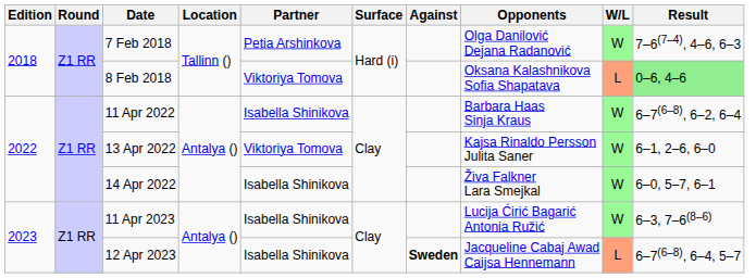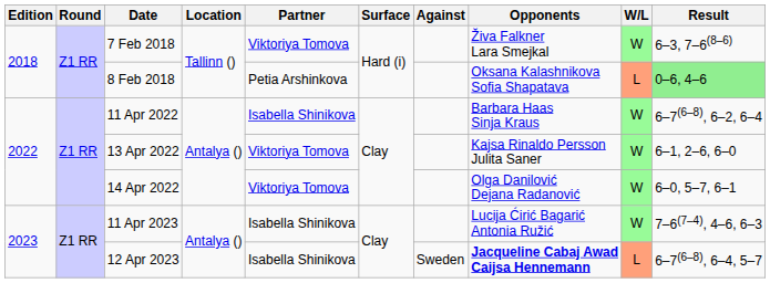 <table class="wikitable">
 <tr>
 <th>Edition</th>
 <th>Round</th>
 <th>Date</th>
 <th>Location</th>
 <th>Partner</th>
 <th>Surface</th>
 <th>Against</th>
 <th>Opponents</th>
 <th>W/L</th>
 <th>Result</th>
 </tr>
 <tr>
 <td rowspan=2><a href='#'>2018</a></td>
 <td bgcolor=#ccf rowspan=2><a href='#'>Z1 RR</a></td>
 <td>7 Feb 2018</td>
 <td rowspan="2"><a href='#'>Tallinn</a> ()</td>
-<td><a href='#'>Petia Arshinkova</a></td>
+<td><a href='#'>Viktoriya Tomova</a></td>
 <td rowspan=2>Hard (i)</td>
 <td></td>
-<td><a href='#'>Olga Danilović</a> <br>  <a href='#'>Dejana Radanović</a></td>
+<td><a href='#'>Živa Falkner</a> <br> Lara Smejkal</td>
 <td bgcolor=#98FB98 align=center>W</td>
-<td>7–6<sup>(7–4)</sup>, 4–6, 6–3</td>
+<td>6–3, 7–6<sup>(8–6)</sup></td>
 </tr>
 <tr>
 <td>8 Feb 2018</td>
-<td><a href='#'>Viktoriya Tomova</a></td>
+<td>Petia Arshinkova</td>
 <td></td>
 <td><a href='#'>Oksana Kalashnikova</a> <br>  <a href='#'>Sofia Shapatava</a></td>
 <td bgcolor=#FFA07A align=center>L</td>
 <td style="background: lightgreen;">0–6, 4–6</td>
 </tr>
 <tr>
 <td rowspan=3><a href='#'>2022</a></td>
 <td rowspan=3 bgcolor=#ccf><a href='#'>Z1 RR</a></td>
 <td>11 Apr 2022</td>
 <td rowspan=3><a href='#'>Antalya</a> ()</td>
 <td><a href='#'>Isabella Shinikova</a></td>
 <td rowspan=3>Clay</td>
 <td></td>
 <td><a href='#'>Barbara Haas</a> <br> <a href='#'>Sinja Kraus</a></td>
 <td bgcolor=#98FB98 align=center>W</td>
 <td>6–7<sup>(6–8)</sup>, 6–2, 6–4</td>
 </tr>
 <tr>
 <td>13 Apr 2022</td>
 <td><a href='#'>Viktoriya Tomova</a></td>
 <td></td>
 <td><a href='#'>Kajsa Rinaldo Persson</a> <br> Julita Saner</td>
 <td bgcolor=#98FB98 align=center>W</td>
 <td>6–1, 2–6, 6–0</td>
 </tr>
 <tr>
 <td>14 Apr 2022</td>
-<td>Isabella Shinikova</td>
+<td><a href='#'>Viktoriya Tomova</a></td>
 <td></td>
-<td><a href='#'>Živa Falkner</a> <br> Lara Smejkal</td>
+<td><a href='#'>Olga Danilović</a> <br>  <a href='#'>Dejana Radanović</a></td>
 <td bgcolor=#98FB98 align=center>W</td>
 <td>6–0, 5–7, 6–1</td>
 </tr>
 <tr>
 <td rowspan=2><a href='#'>2023</a></td>
 <td rowspan=2 bgcolor=#ccf>Z1 RR</td>
 <td>11 Apr 2023</td>
 <td rowspan=2><a href='#'>Antalya</a> ()</td>
 <td>Isabella Shinikova</td>
 <td rowspan=2>Clay</td>
 <td></td>
 <td><a href='#'>Lucija Ćirić Bagarić</a> <br> <a href='#'>Antonia Ružić</a></td>
 <td bgcolor=#98FB98 align=center>W</td>
-<td>6–3, 7–6<sup>(8–6)</sup></td>
+<td>7–6<sup>(7–4)</sup>, 4–6, 6–3</td>
 </tr>
 <tr>
 <td>12 Apr 2023</td>
 <td>Isabella Shinikova</td>
-<td><strong> Sweden</strong></td>
-<td><a href='#'>Jacqueline Cabaj Awad</a> <br> <a href='#'>Caijsa Hennemann</a></td>
+<td> Sweden</td>
+<td><strong><a href='#'>Jacqueline Cabaj Awad</a> <br> <a href='#'>Caijsa Hennemann</a></strong></td>
 <td bgcolor=#FFA07A align=center>L</td>
 <td>6–7<sup>(6–8)</sup>, 6–4, 5–7</td>
 </tr>
 </table>
